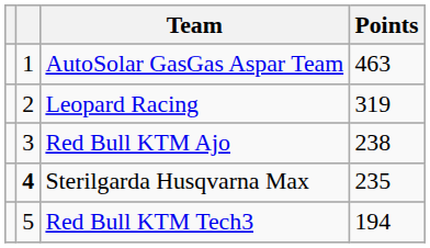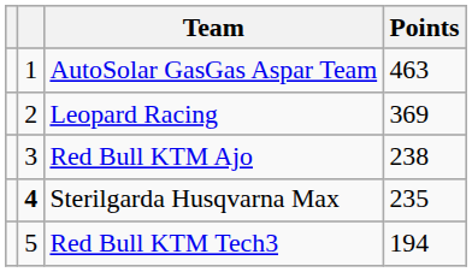 <table class="wikitable" style="font-size: 85%;">
 <tr>
 <th></th>
 <th></th>
 <th>Team</th>
 <th>Points</th>
 </tr>
 <tr>
 <td></td>
 <td align=center>1</td>
 <td> <a href='#'>AutoSolar GasGas Aspar Team</a></td>
 <td align=left>463</td>
 </tr>
 <tr>
 <td></td>
 <td align=center>2</td>
 <td> <a href='#'>Leopard Racing</a></td>
-<td align=left>319</td>
+<td align=left>369</td>
 </tr>
 <tr>
 <td></td>
 <td align=center>3</td>
 <td> <a href='#'>Red Bull KTM Ajo</a></td>
 <td align=left>238</td>
 </tr>
 <tr>
 <td></td>
 <td align=center><strong>4</strong></td>
 <td> Sterilgarda Husqvarna Max</td>
 <td align=left>235</td>
 </tr>
 <tr>
 <td></td>
 <td align=center>5</td>
 <td> <a href='#'>Red Bull KTM Tech3</a></td>
 <td align=left>194</td>
 </tr>
 </table>
